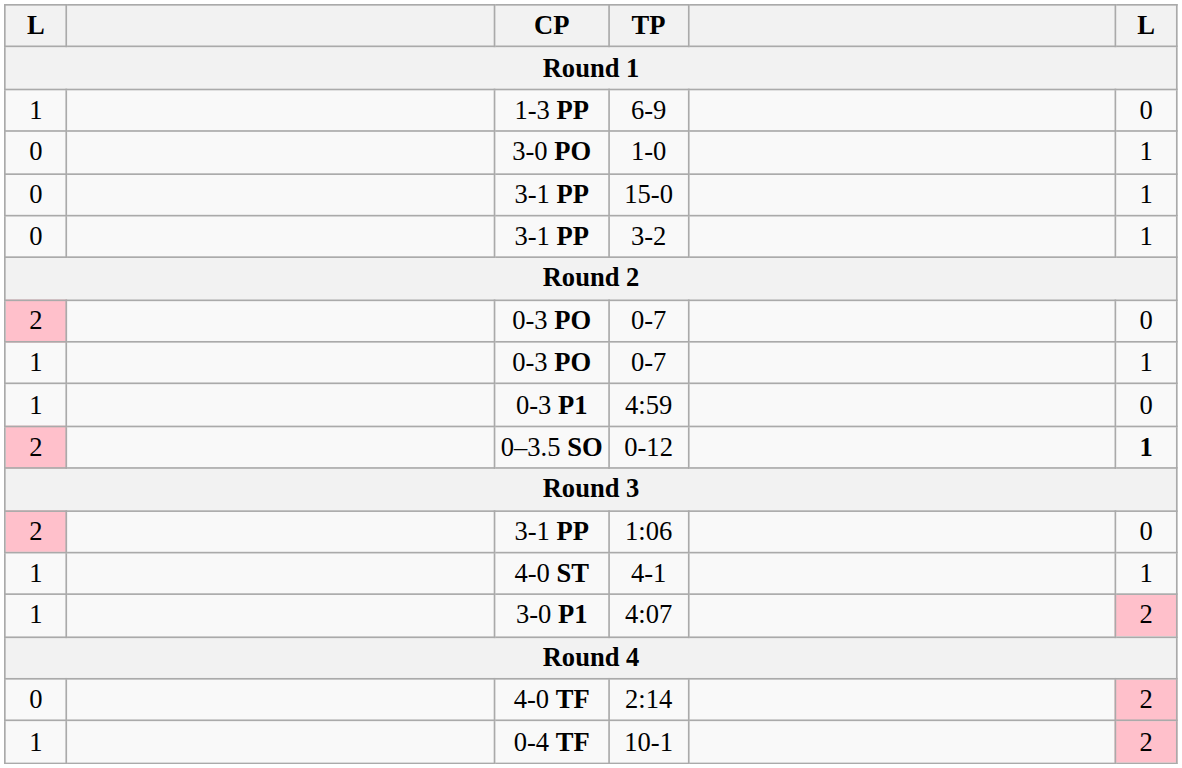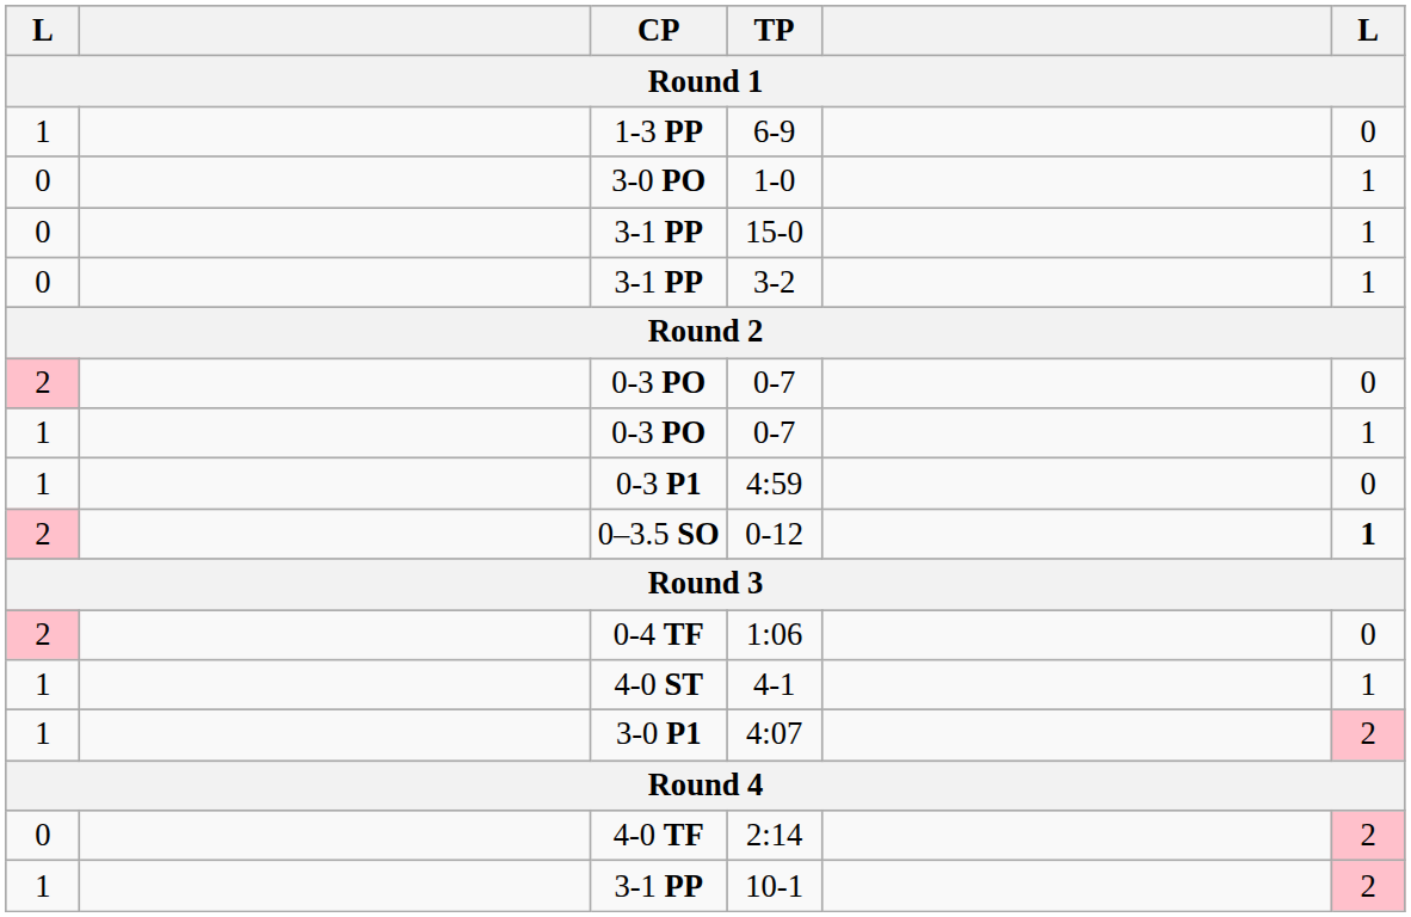 <table class="wikitable" style="text-align: center;" |>
 <tr>
 <th width="30">L</th>
 <th width="250"></th>
 <th width="62">CP</th>
 <th width="40">TP</th>
 <th width="250"></th>
 <th width="30">L</th>
 </tr>
 <tr>
 <th colspan="7">Round 1</th>
 </tr>
 <tr>
 <td>1</td>
 <td style="text-align:left;"></td>
 <td>1-3 <strong>PP</strong></td>
 <td>6-9</td>
 <td style="text-align:left;"><strong></strong></td>
 <td>0</td>
 </tr>
 <tr>
 <td>0</td>
 <td style="text-align:left;"><strong></strong></td>
 <td>3-0 <strong>PO</strong></td>
 <td>1-0</td>
 <td style="text-align:left;"></td>
 <td>1</td>
 </tr>
 <tr>
 <td>0</td>
 <td style="text-align:left;"><strong></strong></td>
 <td>3-1 <strong>PP</strong></td>
 <td>15-0</td>
 <td style="text-align:left;"></td>
 <td>1</td>
 </tr>
 <tr>
 <td>0</td>
 <td style="text-align:left;"><strong></strong></td>
 <td>3-1 <strong>PP</strong></td>
 <td>3-2</td>
 <td style="text-align:left;"></td>
 <td>1</td>
 </tr>
 <tr>
 <th colspan="7">Round 2</th>
 </tr>
 <tr>
 <td bgcolor=pink>2</td>
 <td style="text-align:left;"></td>
 <td>0-3 <strong>PO</strong></td>
 <td>0-7</td>
 <td style="text-align:left;"><strong></strong></td>
 <td>0</td>
 </tr>
 <tr>
 <td>1</td>
 <td style="text-align:left;"></td>
 <td>0-3 <strong>PO</strong></td>
 <td>0-7</td>
 <td style="text-align:left;"><strong></strong></td>
 <td>1</td>
 </tr>
 <tr>
 <td>1</td>
 <td style="text-align:left;"></td>
 <td>0-3 <strong>P1</strong></td>
 <td>4:59</td>
 <td style="text-align:left;"><strong></strong></td>
 <td>0</td>
 </tr>
 <tr>
 <td bgcolor=pink>2</td>
 <td style="text-align:left;"></td>
 <td>0–3.5 <strong>SO</strong></td>
 <td>0-12</td>
 <td style="text-align:left;"><strong></strong></td>
 <td><strong>1</strong></td>
 </tr>
 <tr>
 <th colspan="7">Round 3</th>
 </tr>
 <tr>
 <td bgcolor=pink>2</td>
 <td style="text-align:left;"></td>
-<td>3-1 <strong>PP</strong></td>
+<td>0-4 <strong>TF</strong></td>
 <td>1:06</td>
 <td style="text-align:left;"><strong></strong></td>
 <td>0</td>
 </tr>
 <tr>
 <td>1</td>
 <td style="text-align:left;"><strong></strong></td>
 <td>4-0 <strong>ST</strong></td>
 <td>4-1</td>
 <td style="text-align:left;"></td>
 <td>1</td>
 </tr>
 <tr>
 <td>1</td>
 <td style="text-align:left;"><strong></strong></td>
 <td>3-0 <strong>P1</strong></td>
 <td>4:07</td>
 <td style="text-align:left;"></td>
 <td bgcolor=pink>2</td>
 </tr>
 <tr>
 <th colspan="7">Round 4</th>
 </tr>
 <tr>
 <td>0</td>
 <td style="text-align:left;"><strong></strong></td>
 <td>4-0 <strong>TF</strong></td>
 <td>2:14</td>
 <td style="text-align:left;"></td>
 <td bgcolor=pink>2</td>
 </tr>
 <tr>
 <td>1</td>
 <td style="text-align:left;"><strong></strong></td>
-<td>0-4 <strong>TF</strong></td>
+<td>3-1 <strong>PP</strong></td>
 <td>10-1</td>
 <td style="text-align:left;"></td>
 <td bgcolor=pink>2</td>
 </tr>
 </table>
